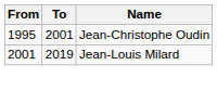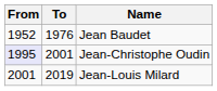 <table class="wikitable">
 <tr>
 <th>From</th>
 <th>To</th>
 <th>Name</th>
 </tr>
 <tr>
-<td>1995</td>
+<td>1952</td>
+<td>1976</td>
+<td>Jean Baudet</td>
+</tr>
+<tr>
+<td style="background: lavender;">1995</td>
 <td>2001</td>
 <td>Jean-Christophe Oudin</td>
 </tr>
 <tr>
 <td>2001</td>
 <td>2019</td>
 <td>Jean-Louis Milard</td>
 </tr>
 </table>
